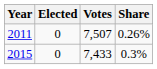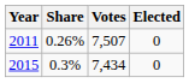 <table class="wikitable" style="text-align:center;">
 <tr>
 <th>Year</th>
+<th>Share</th>
+<th>Votes</th>
 <th>Elected</th>
-<th>Votes</th>
-<th>Share</th>
 </tr>
 <tr>
 <td><a href='#'>2011</a></td>
+<td>0.26%</td>
+<td>7,507</td>
 <td>0</td>
-<td>7,507</td>
-<td>0.26%</td>
 </tr>
 <tr>
 <td><a href='#'>2015</a></td>
+<td>0.3%</td>
+<td>7,434</td>
 <td>0</td>
-<td>7,433</td>
-<td>0.3%</td>
 </tr>
 </table>
